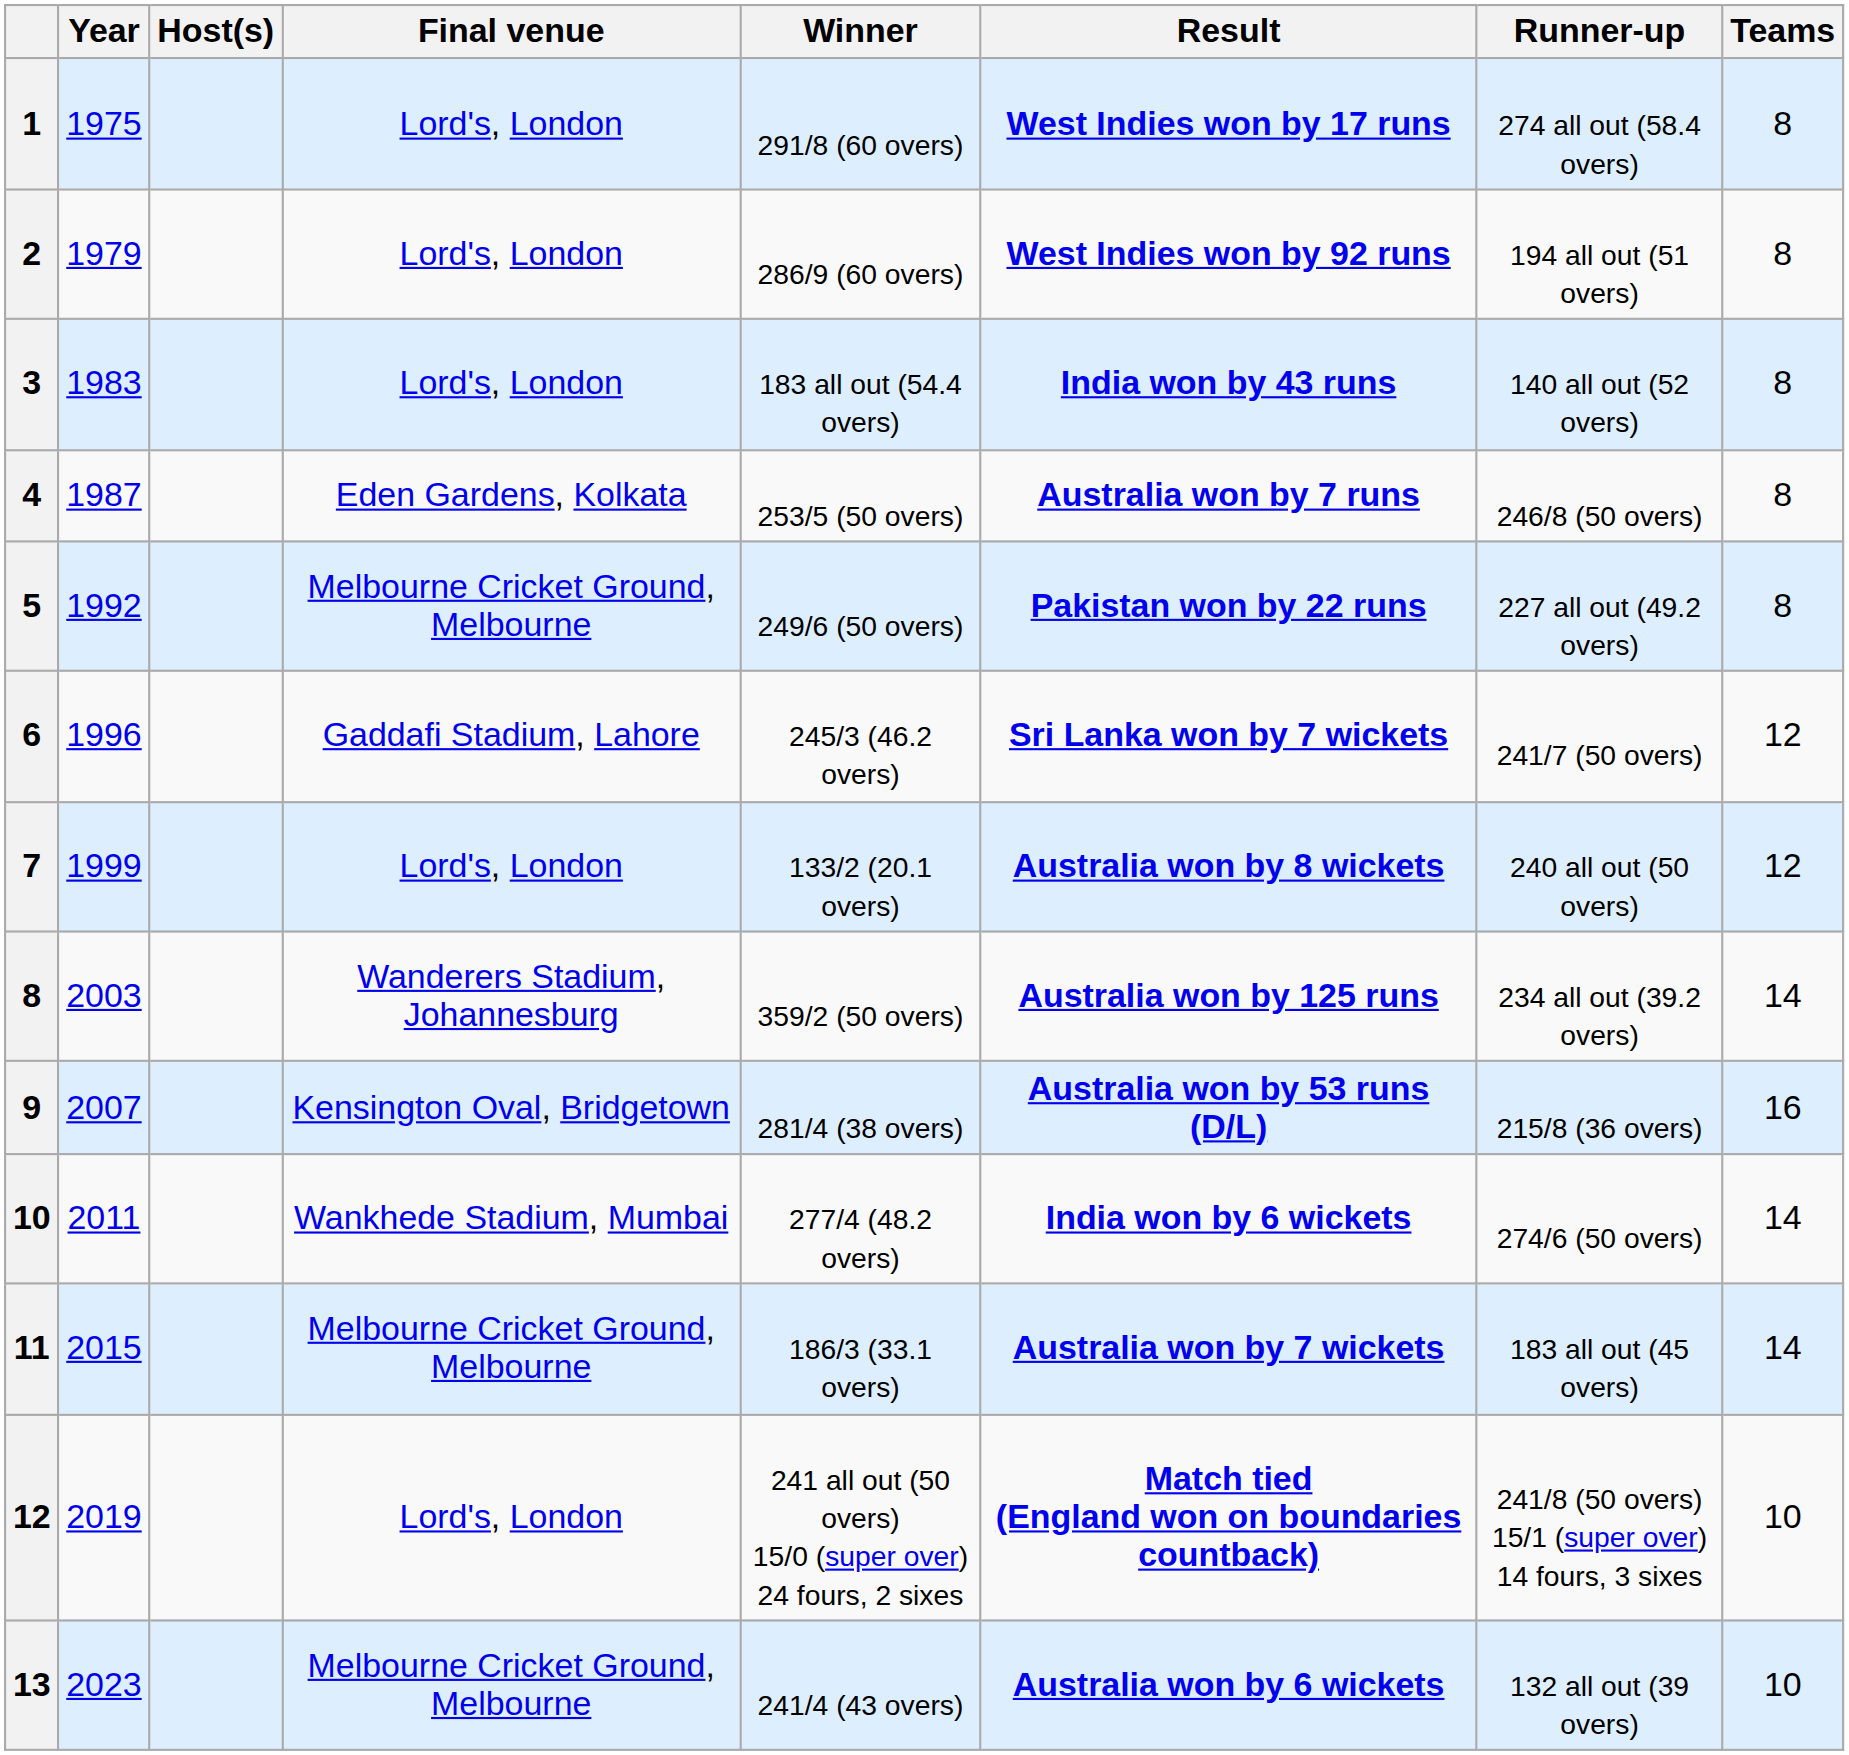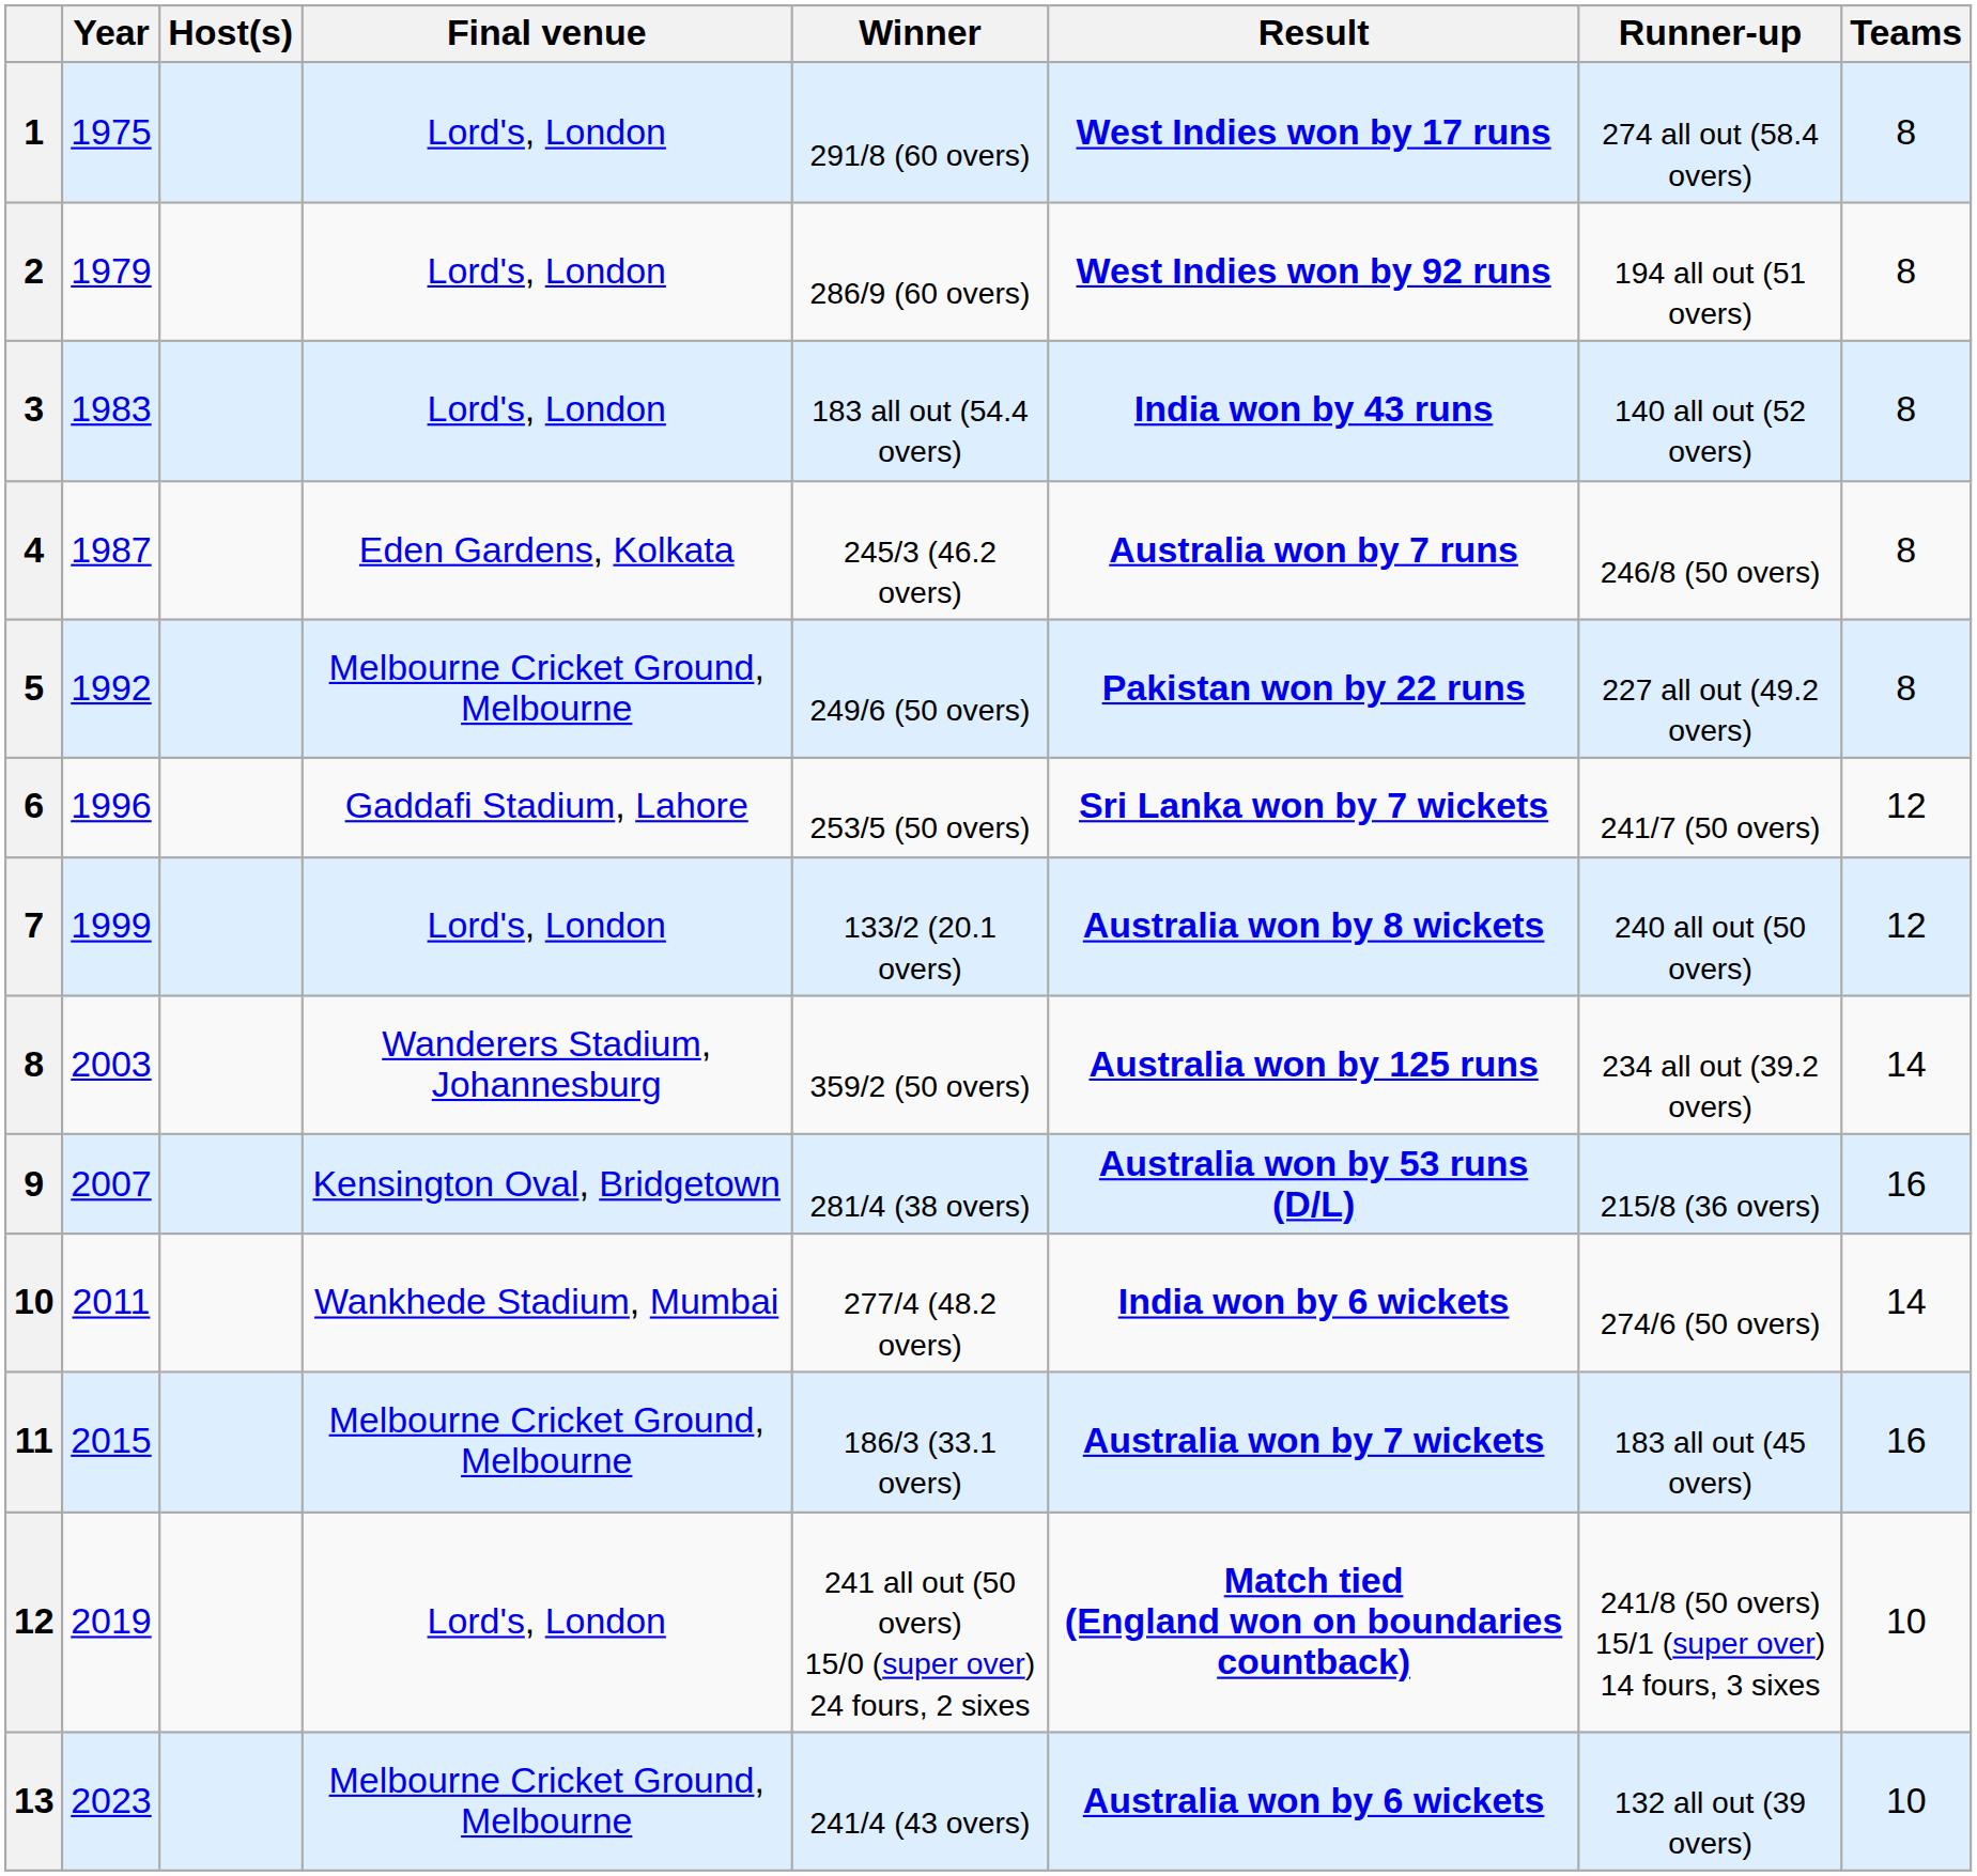 <table class="wikitable sortable" style="text-align: center;">
 <tr>
 <th></th>
 <th>Year</th>
 <th>Host(s)</th>
 <th>Final venue</th>
 <th>Winner</th>
 <th>Result</th>
 <th>Runner-up</th>
 <th>Teams</th>
 </tr>
 <tr style="background:#ddeeff">
 <th>1</th>
 <td><a href='#'>1975</a></td>
 <td style="text-align:left"></td>
 <td><a href='#'>Lord's</a>, <a href='#'>London</a></td>
 <td><br><small>291/8 (60 overs)</small></td>
 <td style="text-align:center"><strong><a href='#'>West Indies won by 17 runs</a></strong><br></td>
 <td><br><small>274 all out (58.4 overs)</small></td>
 <td>8</td>
 </tr>
 <tr>
 <th>2</th>
 <td><a href='#'>1979</a></td>
 <td style="text-align:left"></td>
 <td><a href='#'>Lord's</a>, <a href='#'>London</a></td>
 <td><br><small>286/9 (60 overs)</small></td>
 <td style="text-align:center"><strong><a href='#'>West Indies won by 92 runs</a></strong><br></td>
 <td><br><small>194 all out (51 overs)</small></td>
 <td>8</td>
 </tr>
 <tr style="background:#ddeeff">
 <th>3</th>
 <td><a href='#'>1983</a></td>
 <td style="text-align:left"></td>
 <td><a href='#'>Lord's</a>, <a href='#'>London</a></td>
 <td><br><small>183 all out (54.4 overs)</small></td>
 <td style="text-align:center"><strong><a href='#'>India won by 43 runs</a></strong><br></td>
 <td><br><small>140 all out (52 overs)</small></td>
 <td>8</td>
 </tr>
 <tr>
 <th>4</th>
 <td><a href='#'>1987</a></td>
 <td style="text-align:left"></td>
 <td><a href='#'>Eden Gardens</a>, <a href='#'>Kolkata</a></td>
-<td><br><small>253/5 (50 overs)</small></td>
+<td><br><small>245/3 (46.2 overs)</small></td>
 <td style="text-align:center"><strong><a href='#'>Australia won by 7 runs</a></strong><br></td>
 <td><br><small>246/8 (50 overs)</small></td>
 <td>8</td>
 </tr>
 <tr style="background:#ddeeff">
 <th>5</th>
 <td><a href='#'>1992</a></td>
 <td style="text-align:left"></td>
 <td><a href='#'>Melbourne Cricket Ground</a>, <a href='#'>Melbourne</a></td>
 <td><br><small>249/6 (50 overs)</small></td>
 <td style="text-align:center"><strong><a href='#'>Pakistan won by 22 runs</a></strong><br></td>
 <td><br><small>227 all out (49.2 overs)</small></td>
 <td>8</td>
 </tr>
 <tr>
 <th>6</th>
 <td><a href='#'>1996</a></td>
 <td style="text-align:left"></td>
 <td><a href='#'>Gaddafi Stadium</a>, <a href='#'>Lahore</a></td>
-<td><br><small>245/3 (46.2 overs)</small></td>
+<td><br><small>253/5 (50 overs)</small></td>
 <td style="text-align:center"><strong><a href='#'>Sri Lanka won by 7 wickets</a></strong><br></td>
 <td><br><small>241/7 (50 overs)</small></td>
 <td>12</td>
 </tr>
 <tr style="background:#ddeeff">
 <th>7</th>
 <td><a href='#'>1999</a></td>
 <td style="text-align:left"></td>
 <td><a href='#'>Lord's</a>, <a href='#'>London</a></td>
 <td><br><small>133/2 (20.1 overs)</small></td>
 <td style="text-align:center"><strong><a href='#'>Australia won by 8 wickets</a></strong><br></td>
 <td><br><small>240 all out (50 overs)</small></td>
 <td>12</td>
 </tr>
 <tr>
 <th>8</th>
 <td><a href='#'>2003</a></td>
 <td style="text-align:left"></td>
 <td><a href='#'>Wanderers Stadium</a>, <a href='#'>Johannesburg</a></td>
 <td><br><small>359/2 (50 overs)</small></td>
 <td style="text-align:center"><strong><a href='#'>Australia won by 125 runs</a></strong><br></td>
 <td><br><small>234 all out (39.2 overs)</small></td>
 <td>14</td>
 </tr>
 <tr style="background:#ddeeff">
 <th>9</th>
 <td><a href='#'>2007</a></td>
 <td style="text-align:left"></td>
 <td><a href='#'>Kensington Oval</a>, <a href='#'>Bridgetown</a></td>
 <td><br><small>281/4 (38 overs)</small></td>
 <td style="text-align:center"><strong><a href='#'>Australia won by 53 runs (D/L)</a></strong><br></td>
 <td><br><small>215/8 (36 overs)</small></td>
 <td>16</td>
 </tr>
 <tr>
 <th>10</th>
 <td><a href='#'>2011</a></td>
 <td style="text-align:left"></td>
 <td><a href='#'>Wankhede Stadium</a>, <a href='#'>Mumbai</a></td>
 <td><br><small>277/4 (48.2 overs)</small></td>
 <td style="text-align:center"><strong><a href='#'>India won by 6 wickets</a></strong><br></td>
 <td><br><small>274/6 (50 overs)</small></td>
 <td>14</td>
 </tr>
 <tr style="background:#ddeeff">
 <th>11</th>
 <td><a href='#'>2015</a></td>
 <td style="text-align:left"></td>
 <td><a href='#'>Melbourne Cricket Ground</a>, <a href='#'>Melbourne</a></td>
 <td><br><small>186/3 (33.1 overs)</small></td>
 <td style="text-align:center"><strong><a href='#'>Australia won by 7 wickets</a></strong><br></td>
 <td><br><small>183 all out (45 overs)</small></td>
-<td>14</td>
+<td>16</td>
 </tr>
 <tr>
 <th>12</th>
 <td><a href='#'>2019</a></td>
 <td style="text-align:left"></td>
 <td><a href='#'>Lord's</a>, <a href='#'>London</a></td>
 <td><br><small>241 all out (50 overs)</small><br><small>15/0 (<a href='#'>super over</a>)</small><br><small>24 fours, 2 sixes</small></td>
 <td style="text-align:center"><strong><a href='#'>Match tied <br> (England won on boundaries countback)</a></strong><br></td>
 <td><br><small>241/8 (50 overs)</small><br><small>15/1 (<a href='#'>super over</a>)</small><br><small>14 fours, 3 sixes</small></td>
 <td>10</td>
 </tr>
 <tr style="background:#ddeeff">
 <th>13</th>
 <td><a href='#'>2023</a></td>
 <td style="text-align:left"></td>
 <td><a href='#'>Melbourne Cricket Ground</a>, <a href='#'>Melbourne</a></td>
 <td><br><small>241/4 (43 overs)</small></td>
 <td style="text-align:center"><strong><a href='#'>Australia won by 6 wickets</a></strong><br></td>
 <td><br><small>132 all out (39 overs)</small></td>
 <td>10</td>
 </tr>
 </table>
